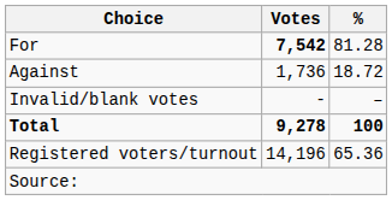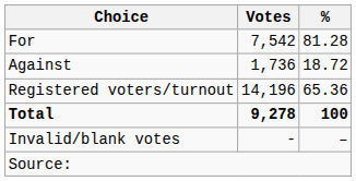 <table class=wikitable style=text-align:right>
 <tr>
 <th>Choice</th>
 <th>Votes</th>
 <th>%</th>
 </tr>
 <tr>
 <td align=left>For</td>
-<td><strong>7,542</strong></td>
+<td>7,542</td>
 <td>81.28</td>
 </tr>
 <tr>
 <td align=left>Against</td>
 <td>1,736</td>
 <td>18.72</td>
 </tr>
 <tr>
-<td align=left>Invalid/blank votes</td>
-<td>-</td>
-<td>–</td>
+<td align=left>Registered voters/turnout</td>
+<td>14,196</td>
+<td>65.36</td>
 </tr>
 <tr>
 <td align=left><strong>Total</strong></td>
 <td><strong>9,278</strong></td>
 <td><strong>100</strong></td>
 </tr>
 <tr>
-<td align=left>Registered voters/turnout</td>
-<td>14,196</td>
-<td>65.36</td>
+<td align=left>Invalid/blank votes</td>
+<td>-</td>
+<td>–</td>
 </tr>
 <tr>
 <td colspan=3 align=left>Source: </td>
 </tr>
 </table>
